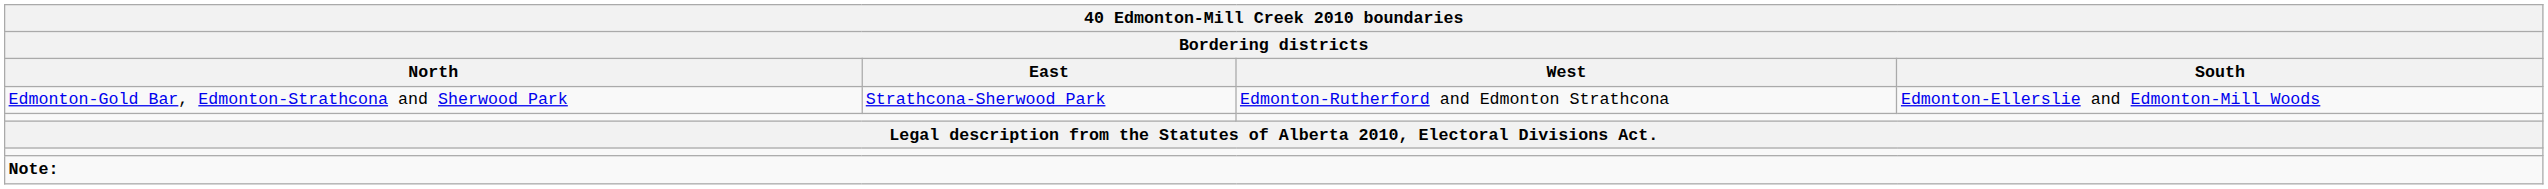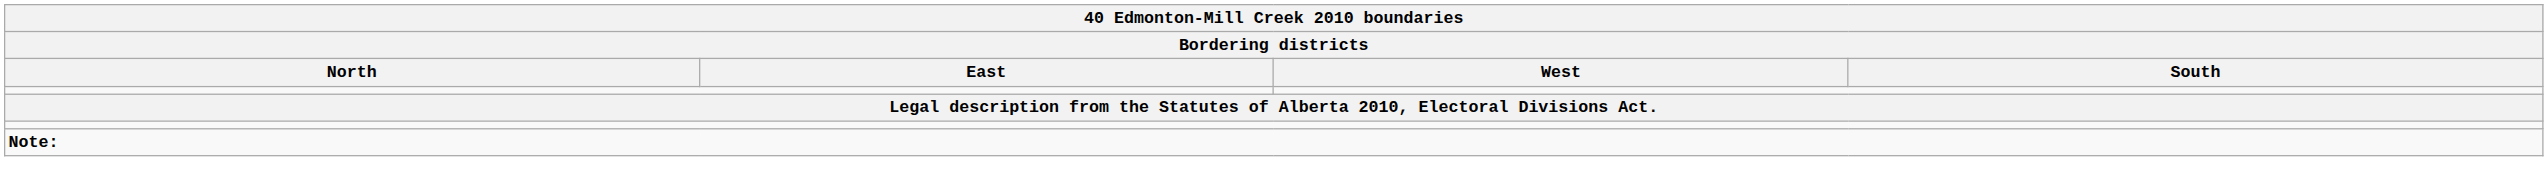 <table class="wikitable collapsible collapsed" style="width:100%;">
 <tr>
 <th colspan=4>40 Edmonton-Mill Creek 2010 boundaries</th>
 </tr>
 <tr>
 <th colspan=4>Bordering districts</th>
 </tr>
 <tr>
 <th>North</th>
 <th>East</th>
 <th>West</th>
 <th>South</th>
-</tr>
-<tr>
-<td><a href='#'>Edmonton-Gold Bar</a>, <a href='#'>Edmonton-Strathcona</a> and <a href='#'>Sherwood Park</a></td>
-<td><a href='#'>Strathcona-Sherwood Park</a></td>
-<td><a href='#'>Edmonton-Rutherford</a> and Edmonton Strathcona</td>
-<td><a href='#'>Edmonton-Ellerslie</a> and <a href='#'>Edmonton-Mill Woods</a></td>
 </tr>
 <tr>
 <td colspan=2 align=center></td>
 <td colspan=2 align=center></td>
 </tr>
 <tr>
 <th colspan=4>Legal description from the Statutes of Alberta 2010, Electoral Divisions Act.</th>
 </tr>
 <tr>
 <td colspan=4></td>
 </tr>
 <tr>
 <td colspan=4><strong>Note:</strong></td>
 </tr>
 </table>
